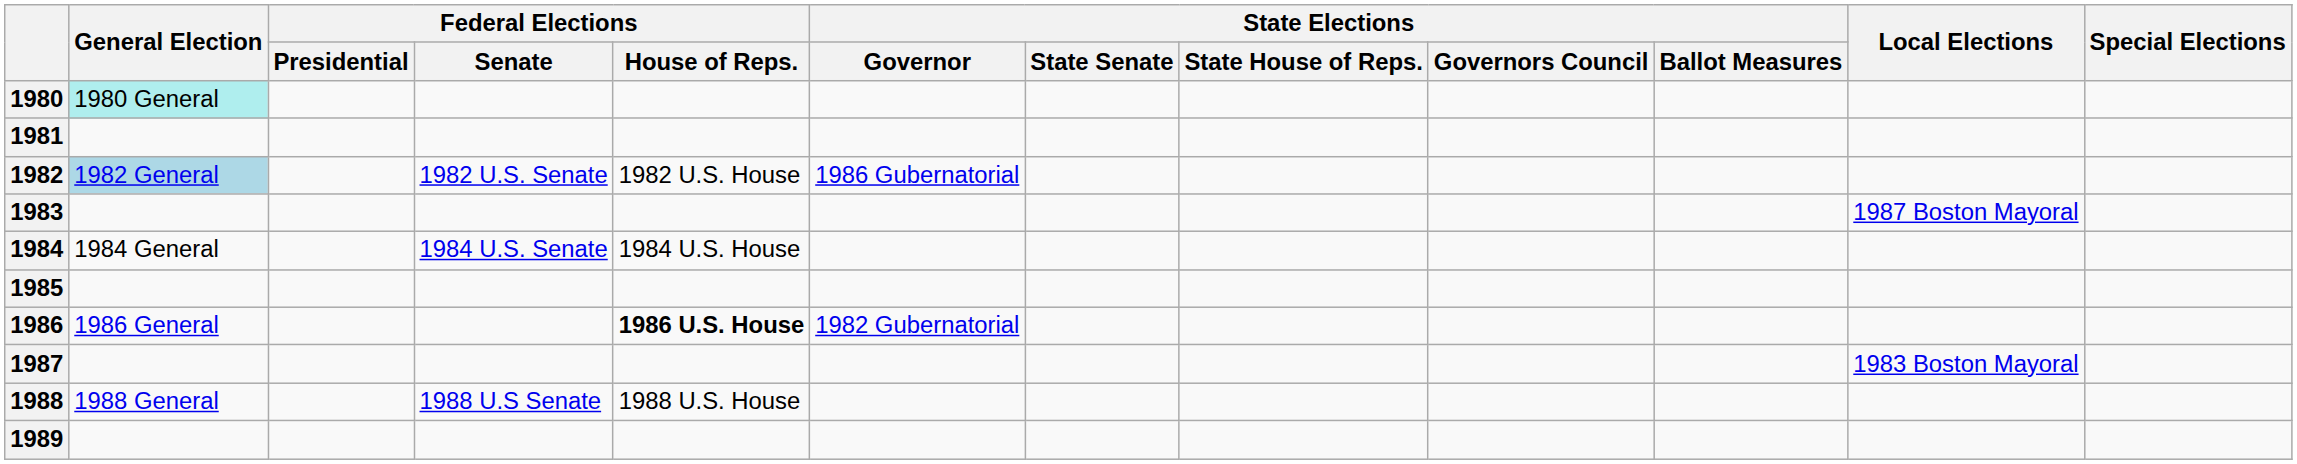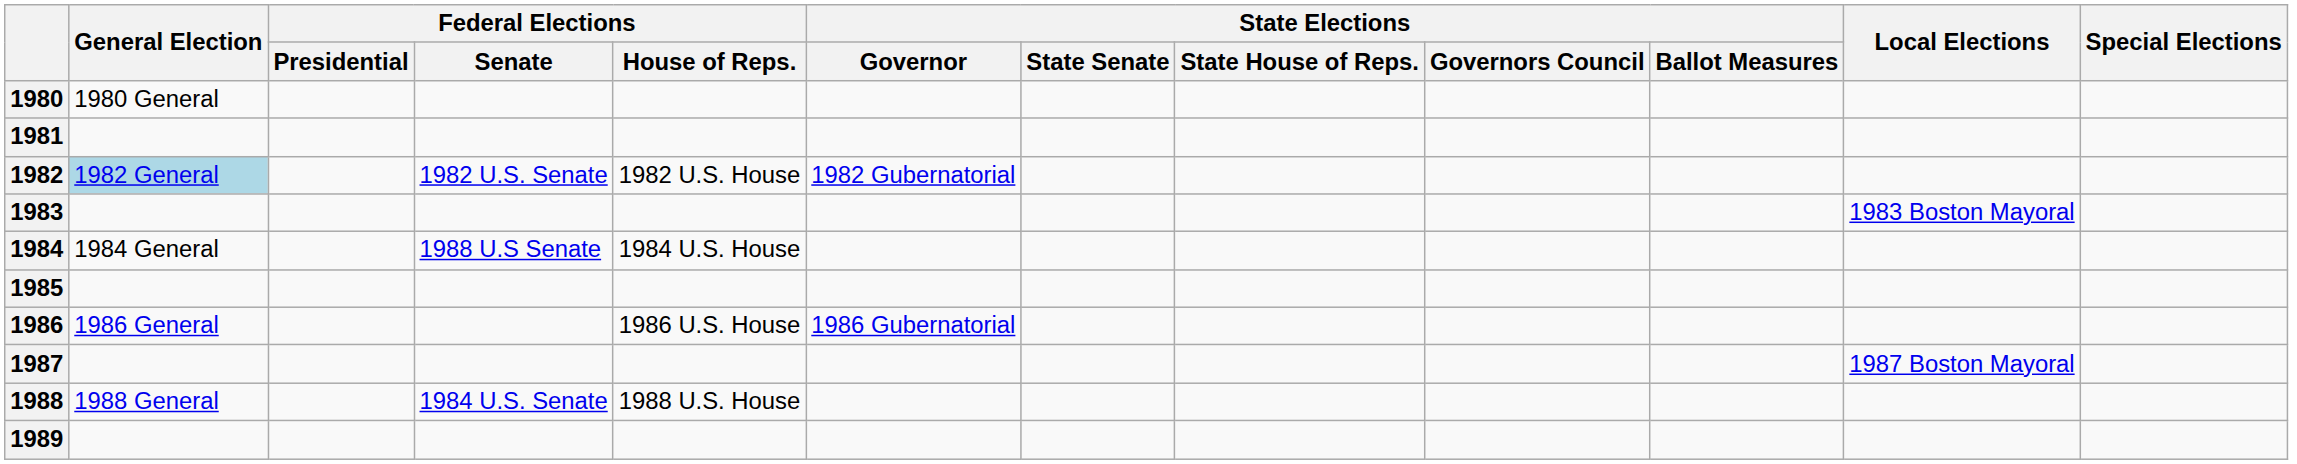 <table class="wikitable">
 <tr>
 <th rowspan="2"></th>
 <th rowspan="2">General Election</th>
 <th colspan="3">Federal Elections</th>
 <th colspan="5">State Elections</th>
 <th rowspan="2">Local Elections</th>
 <th rowspan="2">Special Elections</th>
 </tr>
 <tr>
 <th>Presidential</th>
 <th>Senate</th>
 <th>House of Reps.</th>
 <th>Governor</th>
 <th>State Senate</th>
 <th>State House of Reps.</th>
 <th>Governors Council</th>
 <th>Ballot Measures</th>
 </tr>
 <tr>
 <th>1980</th>
-<td style="background: paleturquoise;">1980 General</td>
+<td>1980 General</td>
 <td></td>
 <td></td>
 <td></td>
 <td></td>
 <td></td>
 <td></td>
 <td></td>
 <td></td>
 <td></td>
 <td></td>
 </tr>
 <tr>
 <th>1981</th>
 <td></td>
 <td></td>
 <td></td>
 <td></td>
 <td></td>
 <td></td>
 <td></td>
 <td></td>
 <td></td>
 <td></td>
 <td></td>
 </tr>
 <tr>
 <th>1982</th>
 <td style="background: lightblue;"><a href='#'>1982 General</a></td>
 <td></td>
 <td><a href='#'>1982 U.S. Senate</a></td>
 <td>1982 U.S. House</td>
-<td><a href='#'>1986 Gubernatorial</a></td>
+<td><a href='#'>1982 Gubernatorial</a></td>
 <td></td>
 <td></td>
 <td></td>
 <td></td>
 <td></td>
 <td></td>
 </tr>
 <tr>
 <th>1983</th>
 <td></td>
 <td></td>
 <td></td>
 <td></td>
 <td></td>
 <td></td>
 <td></td>
 <td></td>
 <td></td>
-<td><a href='#'>1987 Boston Mayoral</a></td>
+<td><a href='#'>1983 Boston Mayoral</a></td>
 <td></td>
 </tr>
 <tr>
 <th>1984</th>
 <td>1984 General</td>
 <td></td>
-<td><a href='#'>1984 U.S. Senate</a></td>
+<td><a href='#'>1988 U.S Senate</a></td>
 <td>1984 U.S. House</td>
 <td></td>
 <td></td>
 <td></td>
 <td></td>
 <td></td>
 <td></td>
 <td></td>
 </tr>
 <tr>
 <th>1985</th>
 <td></td>
 <td></td>
 <td></td>
 <td></td>
 <td></td>
 <td></td>
 <td></td>
 <td></td>
 <td></td>
 <td></td>
 <td></td>
 </tr>
 <tr>
 <th>1986</th>
 <td><a href='#'>1986 General</a></td>
 <td></td>
 <td></td>
-<td><strong>1986 U.S. House</strong></td>
-<td><a href='#'>1982 Gubernatorial</a></td>
+<td>1986 U.S. House</td>
+<td><a href='#'>1986 Gubernatorial</a></td>
 <td></td>
 <td></td>
 <td></td>
 <td></td>
 <td></td>
 <td></td>
 </tr>
 <tr>
 <th>1987</th>
 <td></td>
 <td></td>
 <td></td>
 <td></td>
 <td></td>
 <td></td>
 <td></td>
 <td></td>
 <td></td>
-<td><a href='#'>1983 Boston Mayoral</a></td>
+<td><a href='#'>1987 Boston Mayoral</a></td>
 <td></td>
 </tr>
 <tr>
 <th>1988</th>
 <td><a href='#'>1988 General</a></td>
 <td></td>
-<td><a href='#'>1988 U.S Senate</a></td>
+<td><a href='#'>1984 U.S. Senate</a></td>
 <td>1988 U.S. House</td>
 <td></td>
 <td></td>
 <td></td>
 <td></td>
 <td></td>
 <td></td>
 <td></td>
 </tr>
 <tr>
 <th>1989</th>
 <td></td>
 <td></td>
 <td></td>
 <td></td>
 <td></td>
 <td></td>
 <td></td>
 <td></td>
 <td></td>
 <td></td>
 <td></td>
 </tr>
 </table>
